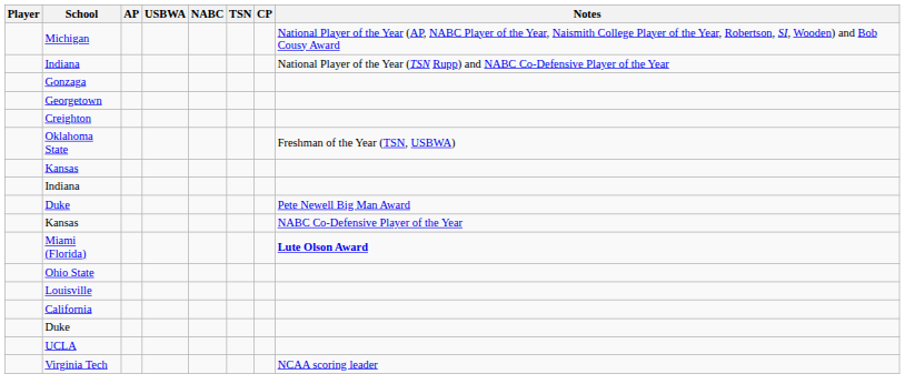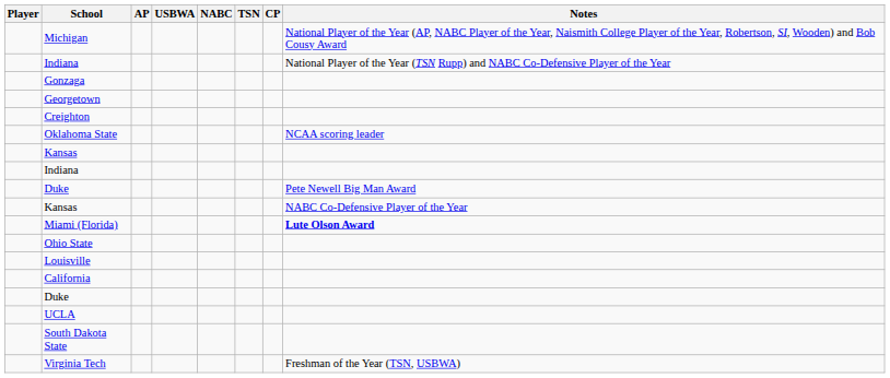 <table class="wikitable sortable" style="width:98%;">
 <tr>
 <th>Player</th>
 <th>School</th>
 <th>AP</th>
 <th>USBWA</th>
 <th>NABC</th>
 <th>TSN</th>
 <th>CP</th>
 <th class="unsortable">Notes</th>
 </tr>
 <tr>
 <td></td>
 <td><a href='#'>Michigan</a></td>
 <td></td>
 <td></td>
 <td></td>
 <td></td>
 <td></td>
 <td><a href='#'>National Player of the Year</a> (<a href='#'>AP</a>, <a href='#'>NABC Player of the Year</a>, <a href='#'>Naismith College Player of the Year</a>, <a href='#'>Robertson</a>, <em><a href='#'>SI</a></em>, <a href='#'>Wooden</a>) and <a href='#'>Bob Cousy Award</a></td>
 </tr>
 <tr>
 <td></td>
 <td><a href='#'>Indiana</a></td>
 <td></td>
 <td></td>
 <td></td>
 <td></td>
 <td></td>
 <td>National Player of the Year (<em><a href='#'>TSN</a></em> <a href='#'>Rupp</a>) and <a href='#'>NABC Co-Defensive Player of the Year</a></td>
 </tr>
 <tr>
 <td></td>
 <td><a href='#'>Gonzaga</a></td>
 <td></td>
 <td></td>
 <td></td>
 <td></td>
 <td></td>
 <td></td>
 </tr>
 <tr>
 <td></td>
 <td><a href='#'>Georgetown</a></td>
 <td></td>
 <td></td>
 <td></td>
 <td></td>
 <td></td>
 <td></td>
 </tr>
 <tr>
 <td></td>
 <td><a href='#'>Creighton</a></td>
 <td></td>
 <td></td>
 <td></td>
 <td></td>
 <td></td>
 <td></td>
 </tr>
 <tr>
 <td></td>
 <td><a href='#'>Oklahoma State</a></td>
 <td></td>
 <td></td>
 <td></td>
 <td></td>
 <td></td>
-<td>Freshman of the Year (<a href='#'>TSN</a>, <a href='#'>USBWA</a>)</td>
+<td><a href='#'>NCAA scoring leader</a></td>
 </tr>
 <tr>
 <td></td>
 <td><a href='#'>Kansas</a></td>
 <td></td>
 <td></td>
 <td></td>
 <td></td>
 <td></td>
 <td></td>
 </tr>
 <tr>
 <td></td>
 <td>Indiana</td>
 <td></td>
 <td></td>
 <td></td>
 <td></td>
 <td></td>
 <td></td>
 </tr>
 <tr>
 <td></td>
 <td><a href='#'>Duke</a></td>
 <td></td>
 <td></td>
 <td></td>
 <td> </td>
 <td></td>
 <td><a href='#'>Pete Newell Big Man Award</a></td>
 </tr>
 <tr>
 <td></td>
 <td>Kansas</td>
 <td></td>
 <td></td>
 <td></td>
 <td></td>
 <td></td>
 <td><a href='#'>NABC Co-Defensive Player of the Year</a></td>
 </tr>
 <tr>
 <td></td>
 <td><a href='#'>Miami (Florida)</a></td>
 <td></td>
 <td> </td>
 <td></td>
 <td></td>
 <td></td>
 <td><strong><a href='#'>Lute Olson Award</a></strong></td>
 </tr>
 <tr>
 <td></td>
 <td><a href='#'>Ohio State</a></td>
 <td></td>
 <td> </td>
 <td></td>
 <td></td>
 <td></td>
 <td></td>
 </tr>
 <tr>
 <td></td>
 <td><a href='#'>Louisville</a></td>
 <td></td>
 <td> </td>
 <td></td>
 <td></td>
 <td></td>
 <td></td>
 </tr>
 <tr>
 <td></td>
 <td><a href='#'>California</a></td>
 <td> </td>
 <td> </td>
 <td></td>
 <td></td>
 <td></td>
 <td></td>
 </tr>
 <tr>
 <td></td>
 <td>Duke</td>
 <td> </td>
 <td> </td>
 <td> </td>
 <td></td>
 <td></td>
 <td></td>
 </tr>
 <tr>
 <td></td>
 <td><a href='#'>UCLA</a></td>
 <td> </td>
 <td> </td>
 <td> </td>
 <td></td>
 <td></td>
 <td></td>
 </tr>
 <tr>
 <td></td>
+<td><a href='#'>South Dakota State</a></td>
+<td></td>
+<td> </td>
+<td></td>
+<td> </td>
+<td></td>
+<td></td>
+</tr>
+<tr>
+<td></td>
 <td><a href='#'>Virginia Tech</a></td>
 <td></td>
 <td> </td>
 <td> </td>
 <td> </td>
 <td></td>
-<td><a href='#'>NCAA scoring leader</a></td>
+<td>Freshman of the Year (<a href='#'>TSN</a>, <a href='#'>USBWA</a>)</td>
 </tr>
 </table>
